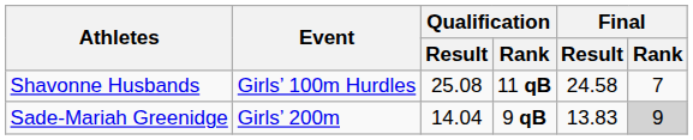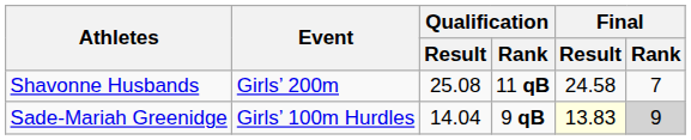 <table class="wikitable" border="1" style="font-size:90%">
 <tr>
 <th rowspan=2>Athletes</th>
 <th rowspan=2>Event</th>
 <th colspan=2>Qualification</th>
 <th colspan=2>Final</th>
 </tr>
 <tr>
 <th>Result</th>
 <th>Rank</th>
 <th>Result</th>
 <th>Rank</th>
 </tr>
 <tr>
 <td><a href='#'>Shavonne Husbands</a></td>
-<td><a href='#'>Girls’ 100m Hurdles</a></td>
+<td><a href='#'>Girls’ 200m</a></td>
 <td align=center>25.08</td>
 <td align=center>11 <strong>qB</strong></td>
 <td align=center>24.58</td>
 <td align=center>7</td>
 </tr>
 <tr>
 <td><a href='#'>Sade-Mariah Greenidge</a></td>
-<td><a href='#'>Girls’ 200m</a></td>
+<td><a href='#'>Girls’ 100m Hurdles</a></td>
 <td align=center>14.04</td>
 <td align=center>9 <strong>qB</strong></td>
-<td align=center>13.83</td>
+<td align=center style="background: lightyellow;">13.83</td>
 <td align=center style="background: lightgrey;">9</td>
 </tr>
 </table>
